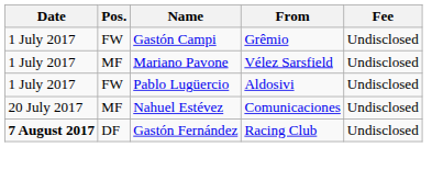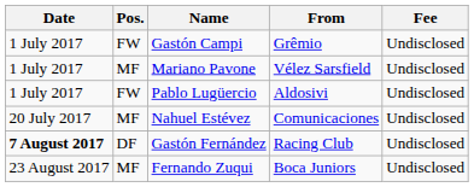 <table class="wikitable">
 <tr>
 <th>Date</th>
 <th>Pos.</th>
 <th>Name</th>
 <th>From</th>
 <th>Fee</th>
 </tr>
 <tr>
 <td>1 July 2017</td>
 <td>FW</td>
 <td> <a href='#'>Gastón Campi</a></td>
 <td> <a href='#'>Grêmio</a></td>
 <td>Undisclosed</td>
 </tr>
 <tr>
 <td>1 July 2017</td>
 <td>MF</td>
 <td> <a href='#'>Mariano Pavone</a></td>
 <td> <a href='#'>Vélez Sarsfield</a></td>
 <td>Undisclosed</td>
 </tr>
 <tr>
 <td>1 July 2017</td>
 <td>FW</td>
 <td> <a href='#'>Pablo Lugüercio</a></td>
 <td> <a href='#'>Aldosivi</a></td>
 <td>Undisclosed</td>
 </tr>
 <tr>
 <td>20 July 2017</td>
 <td>MF</td>
 <td> <a href='#'>Nahuel Estévez</a></td>
 <td> <a href='#'>Comunicaciones</a></td>
 <td>Undisclosed</td>
 </tr>
 <tr>
 <td><strong>7 August 2017</strong></td>
 <td>DF</td>
 <td> <a href='#'>Gastón Fernández</a></td>
 <td> <a href='#'>Racing Club</a></td>
 <td>Undisclosed</td>
 </tr>
+<tr>
+<td>23 August 2017</td>
+<td>MF</td>
+<td> <a href='#'>Fernando Zuqui</a></td>
+<td> <a href='#'>Boca Juniors</a></td>
+<td>Undisclosed</td>
+</tr>
 </table>
